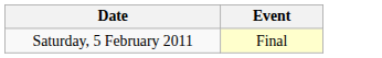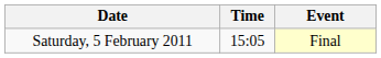 <table class = "wikitable" style="text-align:center;">
 <tr>
 <th width=220>Date</th>
+<th width=50>Time</th>
 <th width=100>Event</th>
 </tr>
 <tr>
 <td>Saturday, 5 February 2011</td>
+<td>15:05</td>
 <td bgcolor=ffffcc>Final</td>
 </tr>
 </table>
